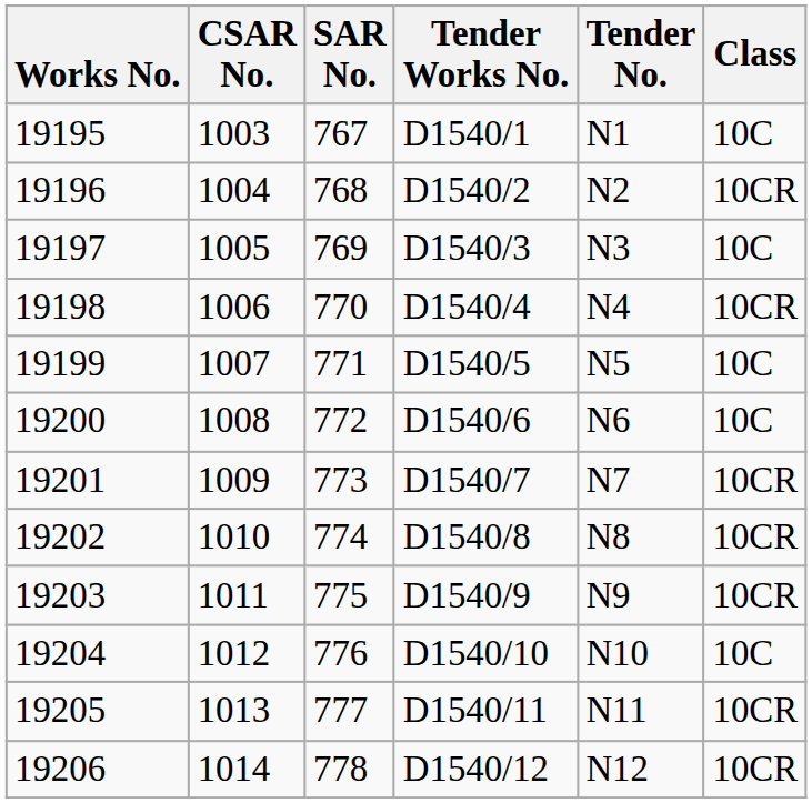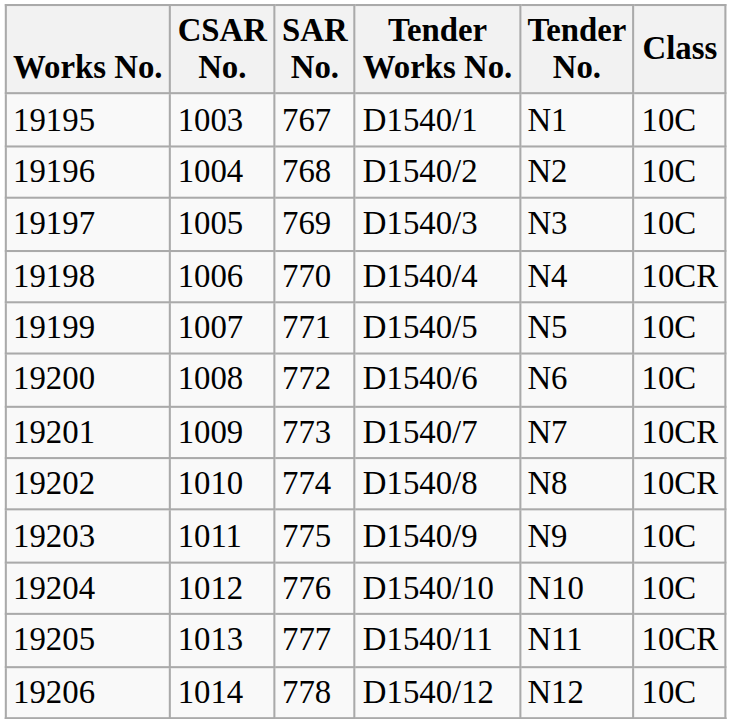 <table class="wikitable collapsible collapsed sortable" style="margin:0.5em auto; font-size:100%;">
 <tr>
 <th><br>Works No.</th>
 <th>CSAR<br>No.</th>
 <th>SAR<br>No.</th>
 <th>Tender<br>Works No.</th>
 <th>Tender<br>No.</th>
 <th>Class<br></th>
 </tr>
 <tr>
 <td>19195</td>
 <td>1003</td>
 <td>767</td>
 <td>D1540/1</td>
 <td>N1</td>
 <td>10C</td>
 </tr>
 <tr>
 <td>19196</td>
 <td>1004</td>
 <td>768</td>
 <td>D1540/2</td>
 <td>N2</td>
-<td>10CR</td>
+<td>10C</td>
 </tr>
 <tr>
 <td>19197</td>
 <td>1005</td>
 <td>769</td>
 <td>D1540/3</td>
 <td>N3</td>
 <td>10C</td>
 </tr>
 <tr>
 <td>19198</td>
 <td>1006</td>
 <td>770</td>
 <td>D1540/4</td>
 <td>N4</td>
 <td>10CR</td>
 </tr>
 <tr>
 <td>19199</td>
 <td>1007</td>
 <td>771</td>
 <td>D1540/5</td>
 <td>N5</td>
 <td>10C</td>
 </tr>
 <tr>
 <td>19200</td>
 <td>1008</td>
 <td>772</td>
 <td>D1540/6</td>
 <td>N6</td>
 <td>10C</td>
 </tr>
 <tr>
 <td>19201</td>
 <td>1009</td>
 <td>773</td>
 <td>D1540/7</td>
 <td>N7</td>
 <td>10CR</td>
 </tr>
 <tr>
 <td>19202</td>
 <td>1010</td>
 <td>774</td>
 <td>D1540/8</td>
 <td>N8</td>
 <td>10CR</td>
 </tr>
 <tr>
 <td>19203</td>
 <td>1011</td>
 <td>775</td>
 <td>D1540/9</td>
 <td>N9</td>
-<td>10CR</td>
+<td>10C</td>
 </tr>
 <tr>
 <td>19204</td>
 <td>1012</td>
 <td>776</td>
 <td>D1540/10</td>
 <td>N10</td>
 <td>10C</td>
 </tr>
 <tr>
 <td>19205</td>
 <td>1013</td>
 <td>777</td>
 <td>D1540/11</td>
 <td>N11</td>
 <td>10CR</td>
 </tr>
 <tr>
 <td>19206</td>
 <td>1014</td>
 <td>778</td>
 <td>D1540/12</td>
 <td>N12</td>
-<td>10CR</td>
+<td>10C</td>
 </tr>
 <tr>
 </tr>
 </table>
